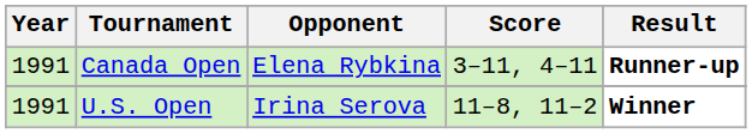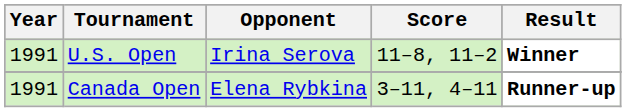 <table class="sortable wikitable" style="font-size: 90%;">
 <tr>
 <th>Year</th>
 <th>Tournament</th>
 <th>Opponent</th>
 <th>Score</th>
 <th>Result</th>
 </tr>
 <tr style="background:#D4F1C5">
 <td align="center">1991</td>
+<td align="left"><a href='#'>U.S. Open</a></td>
+<td align="left"> <a href='#'>Irina Serova</a></td>
+<td align="left">11–8, 11–2</td>
+<td style="text-align:left; background: white"> <strong>Winner</strong></td>
+</tr>
+<tr>
+</tr>
+<tr style="background:#D4F1C5">
+<td align="center">1991</td>
 <td align="left"><a href='#'>Canada Open</a></td>
 <td align="left"> <a href='#'>Elena Rybkina</a></td>
 <td align="left">3–11, 4–11</td>
 <td style="text-align:left; background:white"> <strong>Runner-up</strong></td>
 </tr>
-<tr>
-</tr>
-<tr style="background:#D4F1C5">
-<td align="center">1991</td>
-<td align="left"><a href='#'>U.S. Open</a></td>
-<td align="left"> <a href='#'>Irina Serova</a></td>
-<td align="left">11–8, 11–2</td>
-<td style="text-align:left; background: white"> <strong>Winner</strong></td>
-</tr>
 </table>
